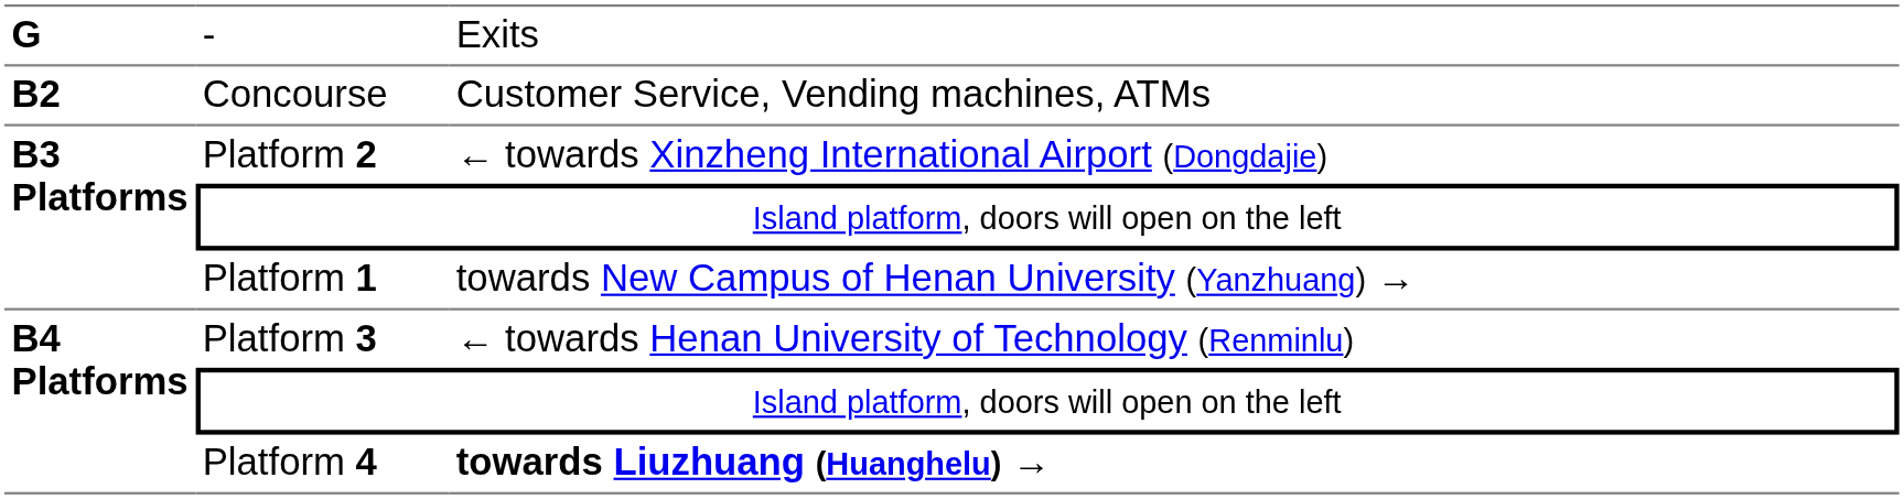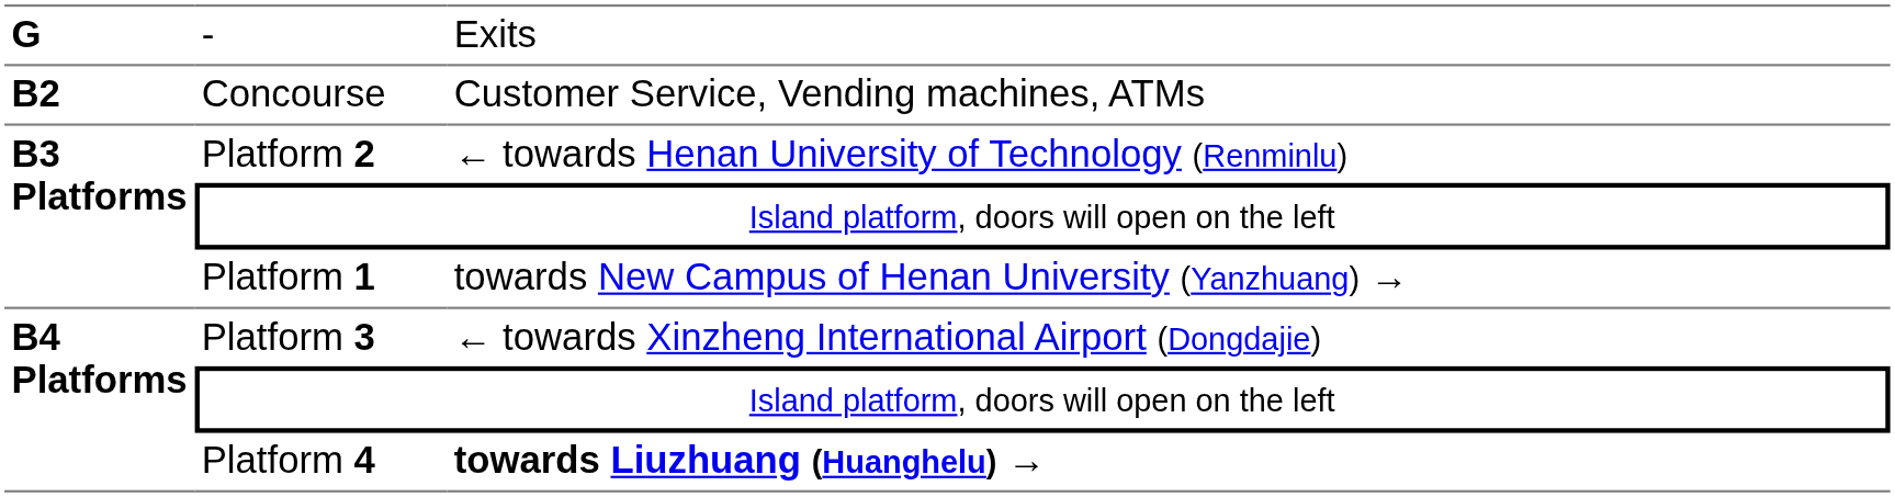 <table table border=0 cellspacing=0 cellpadding=3>
 <tr>
 <td style="border-top:solid 1px gray;" width=50 valign=top><strong>G</strong></td>
 <td style="border-top:solid 1px gray;" width=100 valign=top>-</td>
 <td style="border-top:solid 1px gray;" width=600 valign=top>Exits</td>
 </tr>
 <tr>
 <td style="border-bottom:solid 1px gray; border-top:solid 1px gray;" valign=top width=50><strong>B2</strong></td>
 <td style="border-bottom:solid 1px gray; border-top:solid 1px gray;" valign=top width=100>Concourse<br></td>
 <td style="border-bottom:solid 1px gray; border-top:solid 1px gray;" valign=top width=390>Customer Service, Vending machines, ATMs</td>
 </tr>
 <tr>
 <td style="border-bottom:solid 1px gray;" rowspan=3 valign=top><strong>B3<br>Platforms</strong></td>
 <td>Platform <span> <strong>2</strong></span></td>
-<td>←  towards <a href='#'>Xinzheng International Airport</a> <small>(<a href='#'>Dongdajie</a>)</small></td>
+<td>←  towards <a href='#'>Henan University of Technology</a> <small>(<a href='#'>Renminlu</a>)</small></td>
 </tr>
 <tr>
 <td style="border-right:solid 2px black;border-left:solid 2px black;border-top:solid 2px black;border-bottom:solid 2px black;text-align:center;" colspan=2><small><a href='#'>Island platform</a>, doors will open on the left</small></td>
 </tr>
 <tr>
 <td style="border-bottom:solid 1px gray;">Platform <span> <strong>1</strong></span></td>
 <td style="border-bottom:solid 1px gray;">  towards <a href='#'>New Campus of Henan University</a> <small>(<a href='#'>Yanzhuang</a>)</small> →</td>
 </tr>
 <tr>
 <td style="border-bottom:solid 1px gray;" rowspan=3 valign=top><strong>B4<br>Platforms</strong></td>
 <td>Platform <span> <strong>3</strong></span></td>
-<td>←  towards <a href='#'>Henan University of Technology</a> <small>(<a href='#'>Renminlu</a>)</small></td>
+<td>←  towards <a href='#'>Xinzheng International Airport</a> <small>(<a href='#'>Dongdajie</a>)</small></td>
 </tr>
 <tr>
 <td style="border-right:solid 2px black;border-left:solid 2px black;border-top:solid 2px black;border-bottom:solid 2px black;text-align:center;" colspan=2><small><a href='#'>Island platform</a>, doors will open on the left</small></td>
 </tr>
 <tr>
 <td style="border-bottom:solid 1px gray;">Platform <span> <strong>4</strong></span></td>
 <td style="border-bottom:solid 1px gray;"><strong>  towards <a href='#'>Liuzhuang</a> <small>(<a href='#'>Huanghelu</a>)</small> →</strong></td>
 </tr>
 </table>
